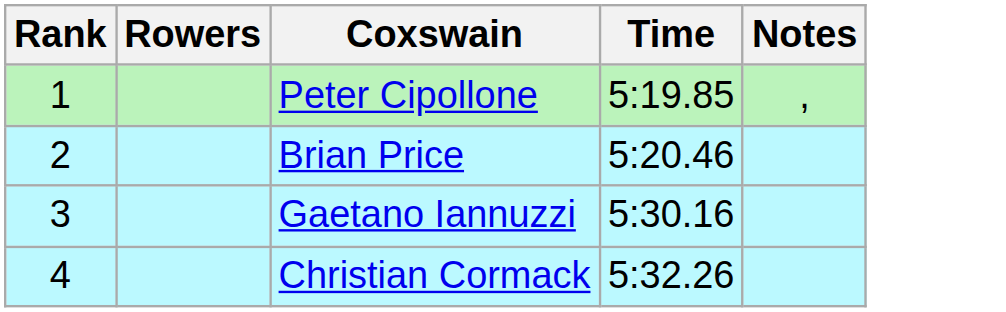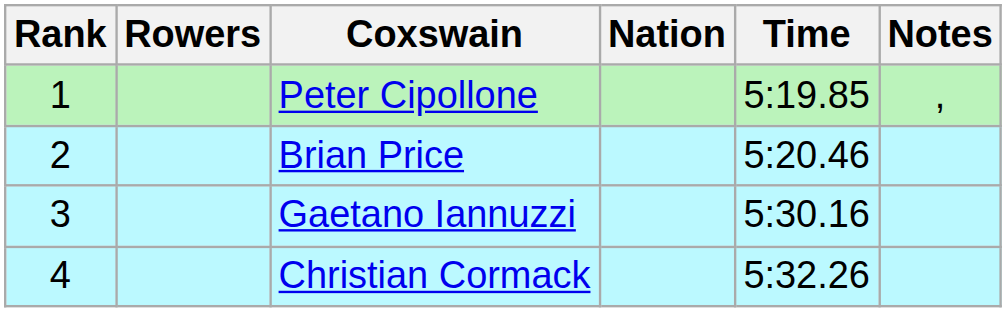 <table class="wikitable sortable" style="text-align:center">
 <tr>
 <th>Rank</th>
 <th>Rowers</th>
 <th>Coxswain</th>
+<th>Nation</th>
 <th>Time</th>
 <th>Notes</th>
 </tr>
 <tr bgcolor=bbf3bb>
 <td>1</td>
 <td></td>
 <td align=left><a href='#'>Peter Cipollone</a></td>
+<td align=left></td>
 <td>5:19.85</td>
 <td>, </td>
 </tr>
 <tr bgcolor=bbf9ff>
 <td>2</td>
 <td></td>
 <td align=left><a href='#'>Brian Price</a></td>
+<td align=left></td>
 <td>5:20.46</td>
 <td></td>
 </tr>
 <tr bgcolor=bbf9ff>
 <td>3</td>
 <td></td>
 <td align=left><a href='#'>Gaetano Iannuzzi</a></td>
+<td align=left></td>
 <td>5:30.16</td>
 <td></td>
 </tr>
 <tr bgcolor=bbf9ff>
 <td>4</td>
 <td></td>
 <td align=left><a href='#'>Christian Cormack</a></td>
+<td align=left></td>
 <td>5:32.26</td>
 <td></td>
 </tr>
 </table>
